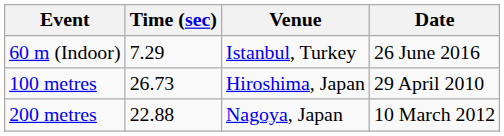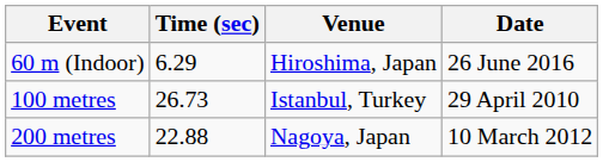 <table class=wikitable>
 <tr>
 <th>Event</th>
 <th>Time (<a href='#'>sec</a>)</th>
 <th>Venue</th>
 <th>Date</th>
 </tr>
 <tr>
 <td><a href='#'>60 m</a> (Indoor)</td>
-<td>7.29</td>
-<td><a href='#'>Istanbul</a>, Turkey</td>
+<td>6.29</td>
+<td><a href='#'>Hiroshima</a>, Japan</td>
 <td>26 June 2016</td>
 </tr>
 <tr>
 <td><a href='#'>100 metres</a></td>
 <td>26.73</td>
-<td><a href='#'>Hiroshima</a>, Japan</td>
+<td><a href='#'>Istanbul</a>, Turkey</td>
 <td>29 April 2010</td>
 </tr>
 <tr>
 <td><a href='#'>200 metres</a></td>
 <td>22.88</td>
 <td><a href='#'>Nagoya</a>, Japan</td>
 <td>10 March 2012</td>
 </tr>
 </table>
